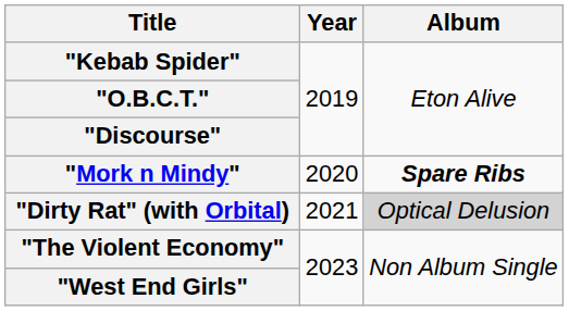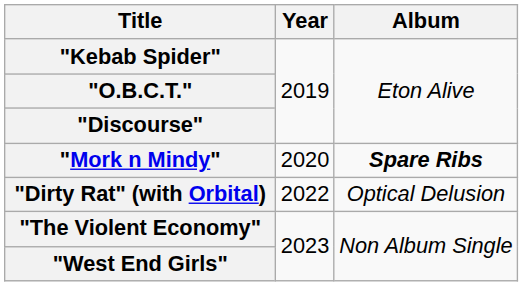 <table class="wikitable plainrowheaders" style="text-align:center;">
 <tr>
 <th scope="col" style="width:12em;">Title</th>
 <th scope="col" style="width:1em;">Year</th>
 <th scope="col">Album</th>
 </tr>
 <tr>
 <th scope="row">"Kebab Spider"</th>
 <td rowspan="3">2019</td>
 <td rowspan="3"><em>Eton Alive</em></td>
 </tr>
 <tr>
 <th scope="row">"O.B.C.T."</th>
 </tr>
 <tr>
 <th scope="row">"Discourse"</th>
 </tr>
 <tr>
 <th scope="row">"<a href='#'>Mork n Mindy</a>"</th>
 <td>2020</td>
 <td><strong><em>Spare Ribs</em></strong></td>
 </tr>
 <tr>
 <th scope="row">"Dirty Rat" (with <a href='#'>Orbital</a>)</th>
-<td>2021</td>
-<td style="background: lightgrey;"><em>Optical Delusion</em></td>
+<td>2022</td>
+<td><em>Optical Delusion</em></td>
 </tr>
 <tr>
 <th scope="row">"The Violent Economy"</th>
 <td rowspan=2>2023</td>
 <td rowspan=2><em>Non Album Single</em></td>
 </tr>
 <tr>
 <th scope="row">"West End Girls"</th>
 </tr>
 </table>
